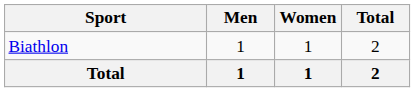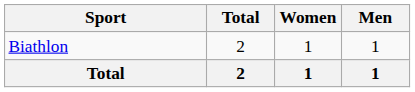 <table class="wikitable sortable" style="text-align:center;">
 <tr>
 <th width=180>Sport</th>
+<th width=55>Total</th>
+<th width=55>Women</th>
 <th width=55>Men</th>
-<th width=55>Women</th>
-<th width=55>Total</th>
 </tr>
 <tr>
 <td align=left><a href='#'>Biathlon</a></td>
+<td>2</td>
 <td>1</td>
 <td>1</td>
-<td>2</td>
 </tr>
 <tr>
 <th>Total</th>
+<th>2</th>
 <th>1</th>
 <th>1</th>
-<th>2</th>
 </tr>
 </table>
